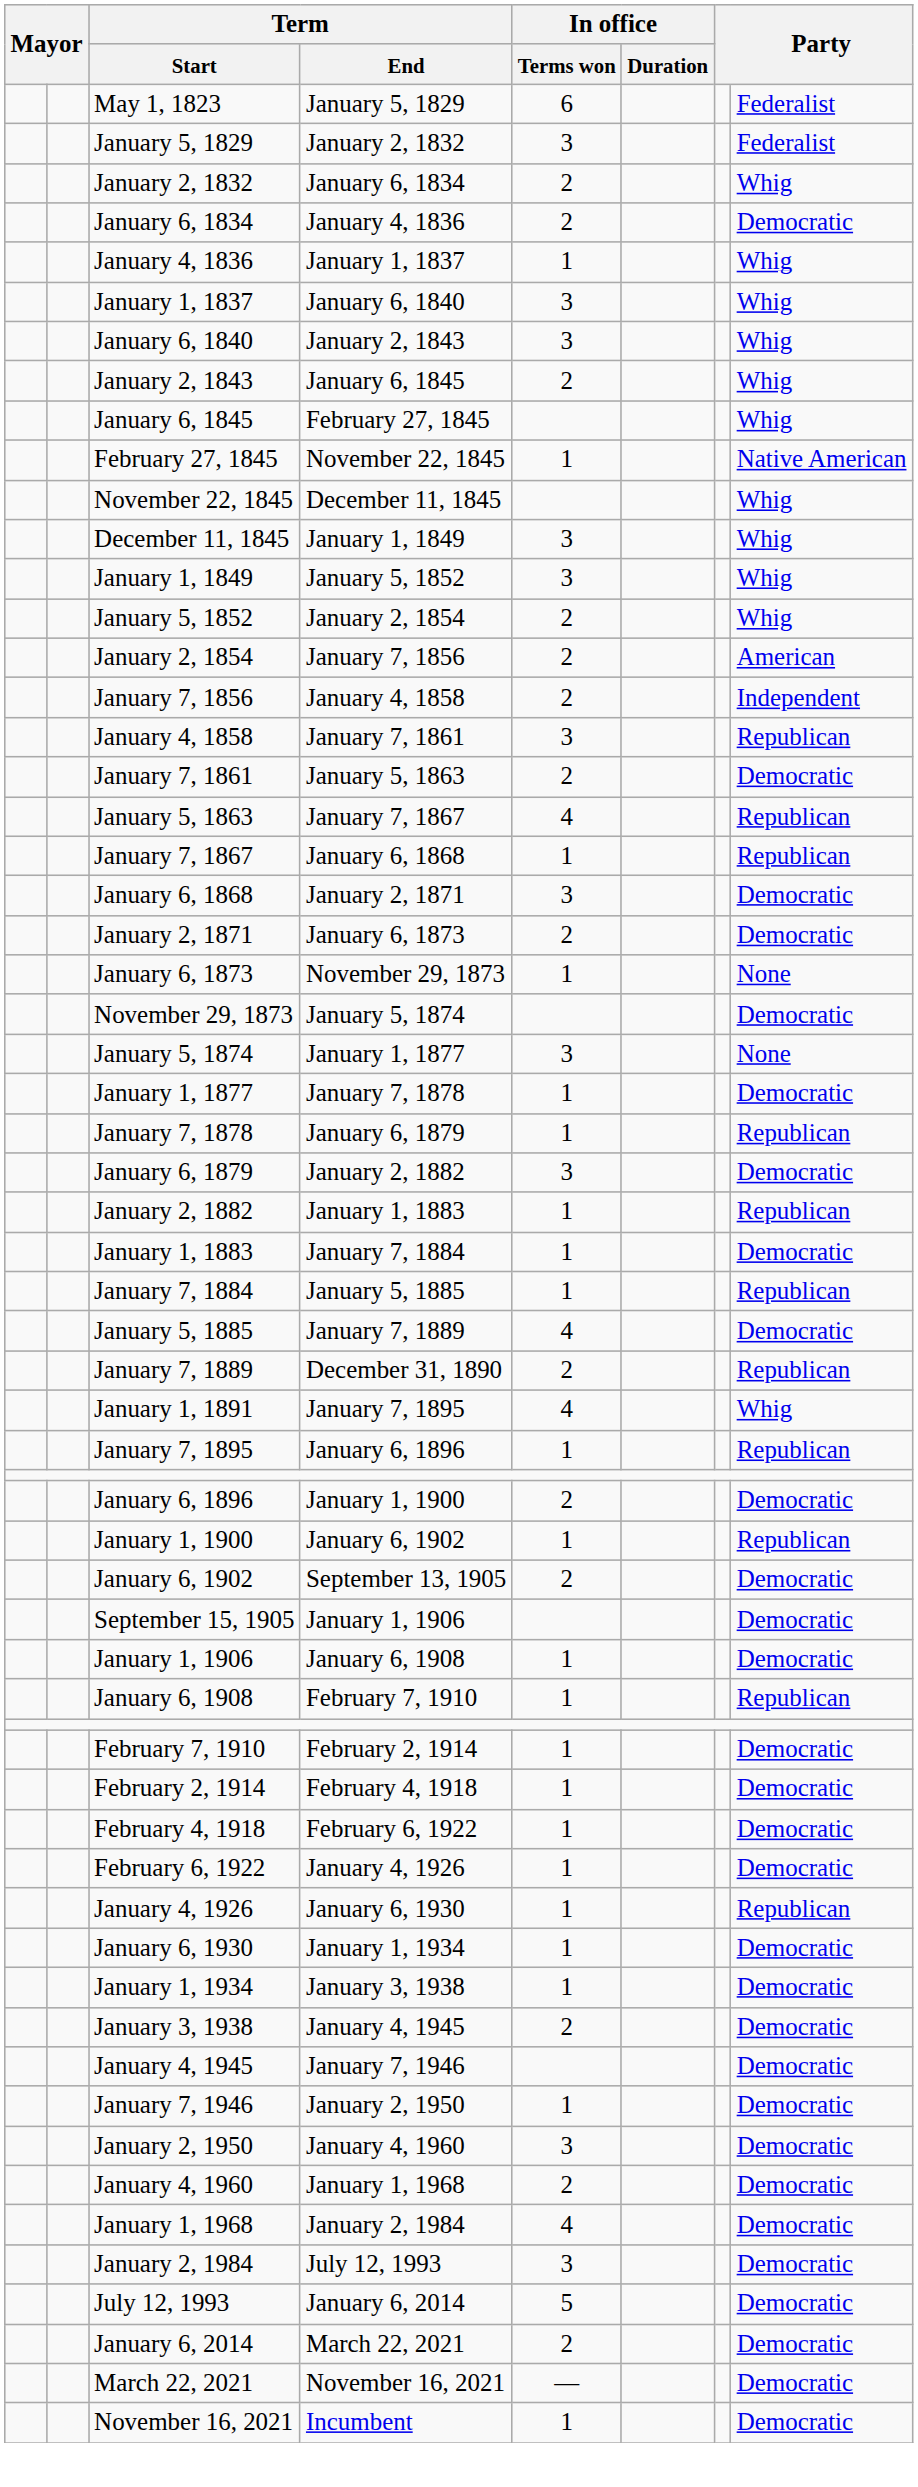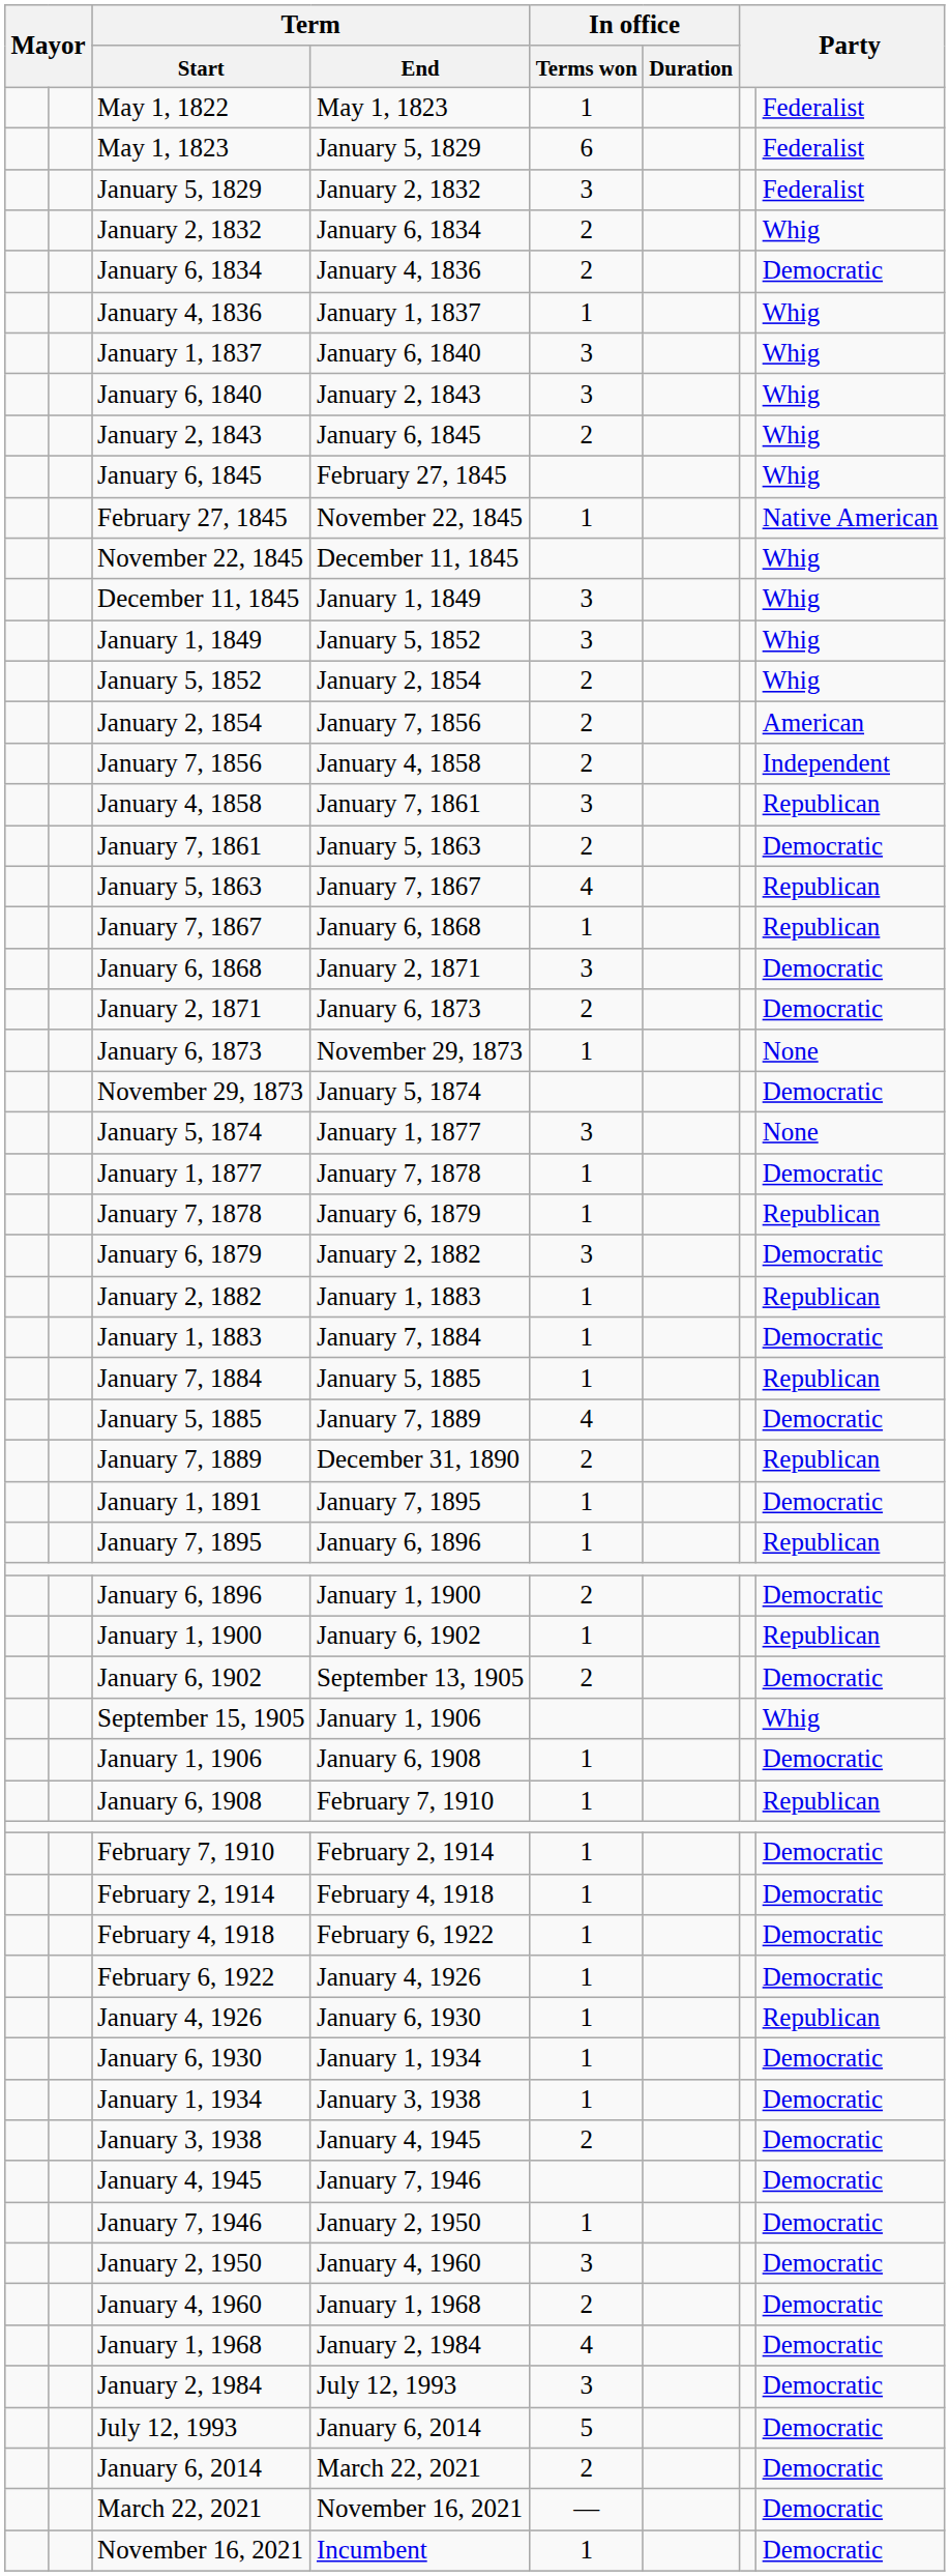 <table class="wikitable sortable">
 <tr>
 <th rowspan=2 colspan=2>Mayor</th>
 <th colspan=2>Term</th>
 <th colspan=2>In office</th>
 <th rowspan=2 class=unsortable> </th>
 <th rowspan=2 style="border-left-style:hidden;padding:0.1em 0em">Party</th>
 </tr>
 <tr>
 <th><small>Start</small></th>
 <th><small>End</small></th>
 <th><small>Terms won</small></th>
 <th><small>Duration</small></th>
+</tr>
+<tr>
+<td data-sort-value=Philips, John></td>
+<td></td>
+<td>May 1, 1822</td>
+<td>May 1, 1823</td>
+<td align=center>1</td>
+<td align=center></td>
+<td bgcolor=></td>
+<td><a href='#'>Federalist</a></td>
 </tr>
 <tr>
 <td data-sort-value= Quincy, Josiah III></td>
 <td></td>
 <td>May 1, 1823</td>
 <td>January 5, 1829</td>
 <td align=center>6</td>
 <td align=center></td>
 <td bgcolor=></td>
 <td><a href='#'>Federalist</a></td>
 </tr>
 <tr>
 <td data-sort-value= Otis, Harrison G.></td>
 <td></td>
 <td>January 5, 1829</td>
 <td>January 2, 1832</td>
 <td align=center>3</td>
 <td align=center></td>
 <td bgcolor=></td>
 <td><a href='#'>Federalist</a></td>
 </tr>
 <tr>
 <td data-sort-value= Wells, Josiah III></td>
 <td></td>
 <td>January 2, 1832</td>
 <td>January 6, 1834</td>
 <td align=center>2</td>
 <td align=center></td>
 <td bgcolor=></td>
 <td><a href='#'>Whig</a></td>
 </tr>
 <tr>
 <td data-sort-value= Lyman, Theodore></td>
 <td></td>
 <td>January 6, 1834</td>
 <td>January 4, 1836</td>
 <td align=center>2</td>
 <td align=center></td>
 <td bgcolor=></td>
 <td><a href='#'>Democratic</a></td>
 </tr>
 <tr>
 <td data-sort-value=Armstrong, Samuel T.></td>
 <td></td>
 <td>January 4, 1836</td>
 <td>January 1, 1837</td>
 <td align=center>1</td>
 <td align=center></td>
 <td bgcolor=></td>
 <td><a href='#'>Whig</a></td>
 </tr>
 <tr>
 <td data-sort-value=Eliot, Samuel A.></td>
 <td></td>
 <td>January 1, 1837</td>
 <td>January 6, 1840</td>
 <td align=center>3</td>
 <td align=center></td>
 <td bgcolor=></td>
 <td><a href='#'>Whig</a></td>
 </tr>
 <tr>
 <td data-sort-value=Chapman, Jonathan></td>
 <td></td>
 <td>January 6, 1840</td>
 <td>January 2, 1843</td>
 <td align=center>3</td>
 <td align=center></td>
 <td bgcolor=></td>
 <td><a href='#'>Whig</a></td>
 </tr>
 <tr>
 <td data-sort-value=Brimmer, Martin></td>
 <td></td>
 <td>January 2, 1843</td>
 <td>January 6, 1845</td>
 <td align=center>2</td>
 <td align=center></td>
 <td bgcolor=></td>
 <td><a href='#'>Whig</a></td>
 </tr>
 <tr>
 <td data-sort-value=Parker, William></td>
 <td> </td>
 <td>January 6, 1845</td>
 <td>February 27, 1845</td>
 <td align=center></td>
 <td align=center></td>
 <td bgcolor=></td>
 <td><a href='#'>Whig</a></td>
 </tr>
 <tr>
 <td data-sort-value=Davis, Thomas Aspinwall></td>
 <td> </td>
 <td>February 27, 1845</td>
 <td>November 22, 1845</td>
 <td align=center>1</td>
 <td align=center></td>
 <td bgcolor=></td>
 <td><a href='#'>Native American</a></td>
 </tr>
 <tr>
 <td data-sort-value=Leavitt, Benson></td>
 <td> </td>
 <td>November 22, 1845</td>
 <td>December 11, 1845</td>
 <td align=center></td>
 <td align=center></td>
 <td bgcolor=></td>
 <td><a href='#'>Whig</a></td>
 </tr>
 <tr>
 <td data-sort-value=Quincy, Josiah IV.></td>
 <td></td>
 <td>December 11, 1845</td>
 <td>January 1, 1849</td>
 <td align=center>3</td>
 <td align=center></td>
 <td bgcolor=></td>
 <td><a href='#'>Whig</a></td>
 </tr>
 <tr>
 <td data-sort-value=Bigelow, John P.></td>
 <td></td>
 <td>January 1, 1849</td>
 <td>January 5, 1852</td>
 <td align=center>3</td>
 <td align=center></td>
 <td bgcolor=></td>
 <td><a href='#'>Whig</a></td>
 </tr>
 <tr>
 <td data-sort-value=Seaver, Benjamin></td>
 <td></td>
 <td>January 5, 1852</td>
 <td>January 2, 1854</td>
 <td align=center>2</td>
 <td align=center></td>
 <td bgcolor=></td>
 <td><a href='#'>Whig</a></td>
 </tr>
 <tr>
 <td data-sort-value=Smith, Jerome V. C.></td>
 <td></td>
 <td>January 2, 1854</td>
 <td>January 7, 1856</td>
 <td align=center>2</td>
 <td align=center></td>
 <td bgcolor=></td>
 <td><a href='#'>American</a></td>
 </tr>
 <tr>
 <td data-sort-value=Rice, Alexander H.></td>
 <td></td>
 <td>January 7, 1856</td>
 <td>January 4, 1858</td>
 <td align=center>2</td>
 <td align=center></td>
 <td bgcolor=></td>
 <td><a href='#'>Independent</a></td>
 </tr>
 <tr>
 <td data-sort-value=Lincoln, Frederic W. Jr.></td>
 <td></td>
 <td>January 4, 1858</td>
 <td>January 7, 1861</td>
 <td align=center>3</td>
 <td align=center></td>
 <td bgcolor=></td>
 <td><a href='#'>Republican</a></td>
 </tr>
 <tr>
 <td data-sort-value=Wightman, Joseph></td>
 <td></td>
 <td>January 7, 1861</td>
 <td>January 5, 1863</td>
 <td align=center>2</td>
 <td align=center></td>
 <td bgcolor=></td>
 <td><a href='#'>Democratic</a></td>
 </tr>
 <tr>
 <td data-sort-value=Lincoln, Frederic W. Jr.></td>
 <td></td>
 <td>January 5, 1863</td>
 <td>January 7, 1867</td>
 <td align=center>4</td>
 <td align=center></td>
 <td bgcolor=></td>
 <td><a href='#'>Republican</a></td>
 </tr>
 <tr>
 <td data-sort-value=Norcross, Otis></td>
 <td></td>
 <td>January 7, 1867</td>
 <td>January 6, 1868</td>
 <td align=center>1</td>
 <td align=center></td>
 <td bgcolor=></td>
 <td><a href='#'>Republican</a></td>
 </tr>
 <tr>
 <td data-sort-value=Shurtleff, Nathaniel B.></td>
 <td></td>
 <td>January 6, 1868</td>
 <td>January 2, 1871</td>
 <td align=center>3</td>
 <td align=center></td>
 <td bgcolor=></td>
 <td><a href='#'>Democratic</a></td>
 </tr>
 <tr>
 <td data-sort-value=Gaston, William></td>
 <td></td>
 <td>January 2, 1871</td>
 <td>January 6, 1873</td>
 <td align=center>2</td>
 <td align=center></td>
 <td bgcolor=></td>
 <td><a href='#'>Democratic</a></td>
 </tr>
 <tr>
 <td data-sort-value=Pierce, Henry L.></td>
 <td></td>
 <td>January 6, 1873</td>
 <td>November 29, 1873</td>
 <td align=center>1</td>
 <td align=center></td>
 <td bgcolor=></td>
 <td><a href='#'>None</a></td>
 </tr>
 <tr>
 <td data-sort-value=Cutter, Leonard></td>
 <td> </td>
 <td>November 29, 1873</td>
 <td>January 5, 1874</td>
 <td align=center></td>
 <td align=center></td>
 <td bgcolor=></td>
 <td><a href='#'>Democratic</a></td>
 </tr>
 <tr>
 <td data-sort-value=Cobb, Samuel></td>
 <td></td>
 <td>January 5, 1874</td>
 <td>January 1, 1877</td>
 <td align=center>3</td>
 <td align=center></td>
 <td bgcolor=></td>
 <td><a href='#'>None</a></td>
 </tr>
 <tr>
 <td data-sort-value=Prince, Frederick O.></td>
 <td></td>
 <td>January 1, 1877</td>
 <td>January 7, 1878</td>
 <td align=center>1</td>
 <td align=center></td>
 <td bgcolor=></td>
 <td><a href='#'>Democratic</a></td>
 </tr>
 <tr>
 <td data-sort-value=Pierce, Henry L.></td>
 <td></td>
 <td>January 7, 1878</td>
 <td>January 6, 1879</td>
 <td align=center>1</td>
 <td align=center></td>
 <td bgcolor=></td>
 <td><a href='#'>Republican</a></td>
 </tr>
 <tr>
 <td data-sort-value=Prince, Frederick O.></td>
 <td></td>
 <td>January 6, 1879</td>
 <td>January 2, 1882</td>
 <td align=center>3</td>
 <td align=center></td>
 <td bgcolor=></td>
 <td><a href='#'>Democratic</a></td>
 </tr>
 <tr>
 <td data-sort-value=Green, Samuel Abbott></td>
 <td></td>
 <td>January 2, 1882</td>
 <td>January 1, 1883</td>
 <td align=center>1</td>
 <td align=center></td>
 <td bgcolor=></td>
 <td><a href='#'>Republican</a></td>
 </tr>
 <tr>
 <td data-sort-value=Palmer, Albert></td>
 <td></td>
 <td>January 1, 1883</td>
 <td>January 7, 1884</td>
 <td align=center>1</td>
 <td align=center></td>
 <td bgcolor=></td>
 <td><a href='#'>Democratic</a></td>
 </tr>
 <tr>
 <td data-sort-value=Martin, Augustus Pearl></td>
 <td></td>
 <td>January 7, 1884</td>
 <td>January 5, 1885</td>
 <td align=center>1</td>
 <td align=center></td>
 <td bgcolor=></td>
 <td><a href='#'>Republican</a></td>
 </tr>
 <tr>
 <td data-sort-value=O'Brien, Hugh></td>
 <td></td>
 <td>January 5, 1885</td>
 <td>January 7, 1889</td>
 <td align=center>4</td>
 <td align=center></td>
 <td bgcolor=></td>
 <td><a href='#'>Democratic</a></td>
 </tr>
 <tr>
 <td data-sort-value=Hart, Thomas N.></td>
 <td></td>
 <td>January 7, 1889</td>
 <td>December 31, 1890</td>
 <td align=center>2</td>
 <td align=center></td>
 <td bgcolor=></td>
 <td><a href='#'>Republican</a></td>
 </tr>
 <tr>
 <td data-sort-value=Matthews, Nattan Jr.></td>
 <td></td>
 <td>January 1, 1891</td>
 <td>January 7, 1895</td>
-<td align=center>4</td>
+<td align=center>1</td>
 <td align=center></td>
 <td bgcolor=></td>
-<td><a href='#'>Whig</a></td>
+<td><a href='#'>Democratic</a></td>
 </tr>
 <tr>
 <td data-sort-value=Curtis, Edwin Upton></td>
 <td></td>
 <td>January 7, 1895</td>
 <td>January 6, 1896</td>
 <td align=center>1</td>
 <td align=center></td>
 <td bgcolor=></td>
 <td><a href='#'>Republican</a></td>
 </tr>
 <tr class=sortbottom>
 <td colspan=8></td>
 </tr>
 <tr>
 <td data-sort-value=Quincy, Josiah></td>
 <td></td>
 <td>January 6, 1896</td>
 <td>January 1, 1900</td>
 <td align=center>2</td>
 <td align=center></td>
 <td bgcolor=></td>
 <td><a href='#'>Democratic</a></td>
 </tr>
 <tr>
 <td data-sort-value=Hart, Thomas N.></td>
 <td></td>
 <td>January 1, 1900</td>
 <td>January 6, 1902</td>
 <td align=center>1</td>
 <td align=center></td>
 <td bgcolor=></td>
 <td><a href='#'>Republican</a></td>
 </tr>
 <tr>
 <td data-sort-value=Collins, Patrick></td>
 <td> </td>
 <td>January 6, 1902</td>
 <td>September 13, 1905</td>
 <td align=center>2</td>
 <td align=center></td>
 <td bgcolor=></td>
 <td><a href='#'>Democratic</a></td>
 </tr>
 <tr>
 <td data-sort-value= Whelton, Daniel A.></td>
 <td> </td>
 <td>September 15, 1905</td>
 <td>January 1, 1906</td>
 <td align=center></td>
 <td align=center></td>
 <td bgcolor=></td>
-<td><a href='#'>Democratic</a></td>
+<td><a href='#'>Whig</a></td>
 </tr>
 <tr>
 <td data-sort-value=Fitzgerald, John F.></td>
 <td></td>
 <td>January 1, 1906</td>
 <td>January 6, 1908</td>
 <td align=center>1</td>
 <td align=center></td>
 <td bgcolor=></td>
 <td><a href='#'>Democratic</a></td>
 </tr>
 <tr>
 <td data-sort-value=Hibbar, George A.></td>
 <td></td>
 <td>January 6, 1908</td>
 <td>February 7, 1910</td>
 <td align=center>1</td>
 <td align=center></td>
 <td bgcolor=></td>
 <td><a href='#'>Republican</a></td>
 </tr>
 <tr class=sortbottom>
 <td colspan=8></td>
 </tr>
 <tr>
 <td data-sort-value=Fitzgerald, John F.></td>
 <td></td>
 <td>February 7, 1910</td>
 <td>February 2, 1914</td>
 <td align=center>1</td>
 <td align=center></td>
 <td bgcolor=></td>
 <td><a href='#'>Democratic</a></td>
 </tr>
 <tr>
 <td data-sort-value= Curley, James Michael></td>
 <td></td>
 <td>February 2, 1914</td>
 <td>February 4, 1918</td>
 <td align=center>1</td>
 <td align=center></td>
 <td bgcolor=></td>
 <td><a href='#'>Democratic</a></td>
 </tr>
 <tr>
 <td data-sort-value=Peters, Andrew J.></td>
 <td></td>
 <td>February 4, 1918</td>
 <td>February 6, 1922</td>
 <td align=center>1</td>
 <td align=center></td>
 <td bgcolor=></td>
 <td><a href='#'>Democratic</a></td>
 </tr>
 <tr>
 <td data-sort-value= Curley, James Michael></td>
 <td></td>
 <td>February 6, 1922</td>
 <td>January 4, 1926</td>
 <td align=center>1</td>
 <td align=center></td>
 <td bgcolor=></td>
 <td><a href='#'>Democratic</a></td>
 </tr>
 <tr>
 <td data-sort-value= Nichols, Malcolm></td>
 <td></td>
 <td>January 4, 1926</td>
 <td>January 6, 1930</td>
 <td align=center>1</td>
 <td align=center></td>
 <td bgcolor=></td>
 <td><a href='#'>Republican</a></td>
 </tr>
 <tr>
 <td data-sort-value= Curly, James Michael></td>
 <td></td>
 <td>January 6, 1930</td>
 <td>January 1, 1934</td>
 <td align=center>1</td>
 <td align=center></td>
 <td bgcolor=></td>
 <td><a href='#'>Democratic</a></td>
 </tr>
 <tr>
 <td data-sort-value=Mansfield, Frederick></td>
 <td></td>
 <td>January 1, 1934</td>
 <td>January 3, 1938</td>
 <td align=center>1</td>
 <td align=center></td>
 <td bgcolor=></td>
 <td><a href='#'>Democratic</a></td>
 </tr>
 <tr>
 <td data-sort-value=Tobin, Maurice J.></td>
 <td></td>
 <td>January 3, 1938</td>
 <td>January 4, 1945</td>
 <td align=center>2</td>
 <td align=center></td>
 <td bgcolor=></td>
 <td><a href='#'>Democratic</a></td>
 </tr>
 <tr>
 <td data-sort-value=Kerrigan, John E.></td>
 <td> </td>
 <td>January 4, 1945</td>
 <td>January 7, 1946</td>
 <td align=center></td>
 <td align=center></td>
 <td bgcolor=></td>
 <td><a href='#'>Democratic</a></td>
 </tr>
 <tr>
 <td data-sort-value= Curly, James Michael></td>
 <td></td>
 <td>January 7, 1946</td>
 <td>January 2, 1950</td>
 <td align=center>1</td>
 <td align=center></td>
 <td bgcolor=></td>
 <td><a href='#'>Democratic</a></td>
 </tr>
 <tr>
 <td data-sort-value= Hynes, John B.></td>
 <td></td>
 <td>January 2, 1950</td>
 <td>January 4, 1960</td>
 <td align=center>3</td>
 <td align=center></td>
 <td bgcolor=></td>
 <td><a href='#'>Democratic</a></td>
 </tr>
 <tr>
 <td data-sort-value= Collins, John F.></td>
 <td></td>
 <td>January 4, 1960</td>
 <td>January 1, 1968</td>
 <td align=center>2</td>
 <td align=center></td>
 <td bgcolor=></td>
 <td><a href='#'>Democratic</a></td>
 </tr>
 <tr>
 <td data-sort-value= White, Kevin></td>
 <td></td>
 <td>January 1, 1968</td>
 <td>January 2, 1984</td>
 <td align=center>4</td>
 <td align=center></td>
 <td bgcolor=></td>
 <td><a href='#'>Democratic</a></td>
 </tr>
 <tr>
 <td data-sort-value= Flynn, Raymond></td>
 <td></td>
 <td>January 2, 1984</td>
 <td>July 12, 1993</td>
 <td align=center>3</td>
 <td align=center></td>
 <td bgcolor=></td>
 <td><a href='#'>Democratic</a></td>
 </tr>
 <tr>
 <td data-sort-value= Menino, Thomas></td>
 <td></td>
 <td>July 12, 1993</td>
 <td>January 6, 2014</td>
 <td align=center>5</td>
 <td align=center></td>
 <td bgcolor=></td>
 <td><a href='#'>Democratic</a></td>
 </tr>
 <tr>
 <td data-sort-value= Walsh, Marty></td>
 <td></td>
 <td>January 6, 2014</td>
 <td>March 22, 2021</td>
 <td align=center>2</td>
 <td align=center></td>
 <td bgcolor=></td>
 <td><a href='#'>Democratic</a></td>
 </tr>
 <tr>
 <td data-sort-value= Janey, Kim></td>
 <td> </td>
 <td>March 22, 2021</td>
 <td>November 16, 2021</td>
 <td align=center>—</td>
 <td align=center></td>
 <td bgcolor=></td>
 <td><a href='#'>Democratic</a></td>
 </tr>
 <tr>
 <td data-sort-value= Wu, Michelle></td>
 <td></td>
 <td>November 16, 2021</td>
 <td><a href='#'>Incumbent</a></td>
 <td align=center>1</td>
 <td align=center></td>
 <td bgcolor=></td>
 <td><a href='#'>Democratic</a></td>
 </tr>
 </table>
